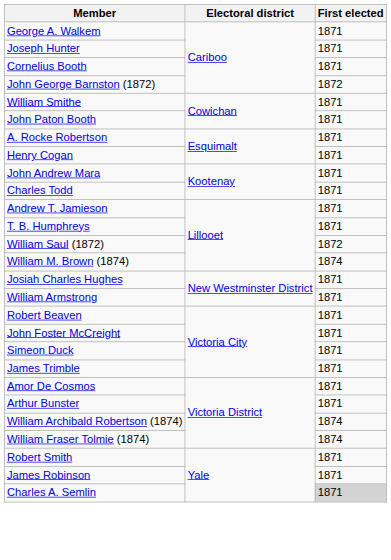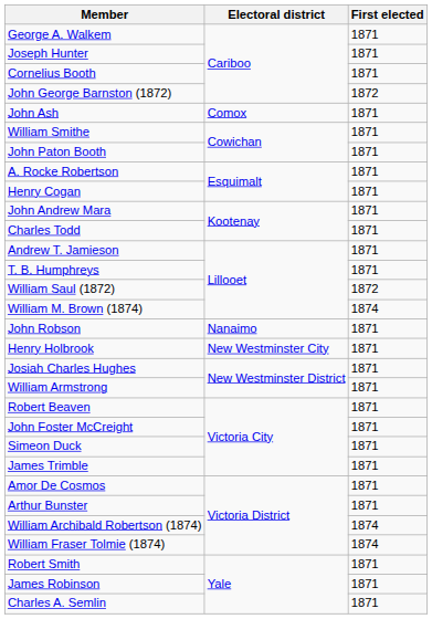 <table class="wikitable sortable">
 <tr>
 <th>Member</th>
 <th>Electoral district</th>
 <th>First elected</th>
 </tr>
 <tr>
 <td><a href='#'>George A. Walkem</a></td>
 <td rowspan=4><a href='#'>Cariboo</a></td>
 <td>1871</td>
 </tr>
 <tr>
 <td><a href='#'>Joseph Hunter</a></td>
 <td>1871</td>
 </tr>
 <tr>
 <td><a href='#'>Cornelius Booth</a></td>
 <td>1871</td>
 </tr>
 <tr>
 <td><a href='#'>John George Barnston</a> (1872)</td>
 <td>1872</td>
+</tr>
+<tr>
+<td><a href='#'>John Ash</a></td>
+<td><a href='#'>Comox</a></td>
+<td>1871</td>
 </tr>
 <tr>
 <td><a href='#'>William Smithe</a></td>
 <td rowspan=2><a href='#'>Cowichan</a></td>
 <td>1871</td>
 </tr>
 <tr>
 <td><a href='#'>John Paton Booth</a></td>
 <td>1871</td>
 </tr>
 <tr>
 <td><a href='#'>A. Rocke Robertson</a></td>
 <td rowspan=2><a href='#'>Esquimalt</a></td>
 <td>1871</td>
 </tr>
 <tr>
 <td><a href='#'>Henry Cogan</a></td>
 <td>1871</td>
 </tr>
 <tr>
 <td><a href='#'>John Andrew Mara</a></td>
 <td rowspan=2><a href='#'>Kootenay</a></td>
 <td>1871</td>
 </tr>
 <tr>
 <td><a href='#'>Charles Todd</a></td>
 <td>1871</td>
 </tr>
 <tr>
 <td><a href='#'>Andrew T. Jamieson</a></td>
 <td rowspan=4><a href='#'>Lillooet</a></td>
 <td>1871</td>
 </tr>
 <tr>
 <td><a href='#'>T. B. Humphreys</a></td>
 <td>1871</td>
 </tr>
 <tr>
 <td><a href='#'>William Saul</a> (1872)</td>
 <td>1872</td>
 </tr>
 <tr>
 <td><a href='#'>William M. Brown</a> (1874)</td>
 <td>1874</td>
+</tr>
+<tr>
+<td><a href='#'>John Robson</a></td>
+<td><a href='#'>Nanaimo</a></td>
+<td>1871</td>
+</tr>
+<tr>
+<td><a href='#'>Henry Holbrook</a></td>
+<td><a href='#'>New Westminster City</a></td>
+<td>1871</td>
 </tr>
 <tr>
 <td><a href='#'>Josiah Charles Hughes</a></td>
 <td rowspan=2><a href='#'>New Westminster District</a></td>
 <td>1871</td>
 </tr>
 <tr>
 <td><a href='#'>William Armstrong</a></td>
 <td>1871</td>
 </tr>
 <tr>
 <td><a href='#'>Robert Beaven</a></td>
 <td rowspan=4><a href='#'>Victoria City</a></td>
 <td>1871</td>
 </tr>
 <tr>
 <td><a href='#'>John Foster McCreight</a></td>
 <td>1871</td>
 </tr>
 <tr>
 <td><a href='#'>Simeon Duck</a></td>
 <td>1871</td>
 </tr>
 <tr>
 <td><a href='#'>James Trimble</a></td>
 <td>1871</td>
 </tr>
 <tr>
 <td><a href='#'>Amor De Cosmos</a></td>
 <td rowspan=4><a href='#'>Victoria District</a></td>
 <td>1871</td>
 </tr>
 <tr>
 <td><a href='#'>Arthur Bunster</a></td>
 <td>1871</td>
 </tr>
 <tr>
 <td><a href='#'>William Archibald Robertson</a> (1874)</td>
 <td>1874</td>
 </tr>
 <tr>
 <td><a href='#'>William Fraser Tolmie</a> (1874)</td>
 <td>1874</td>
 </tr>
 <tr>
 <td><a href='#'>Robert Smith</a></td>
 <td rowspan=3><a href='#'>Yale</a></td>
 <td>1871</td>
 </tr>
 <tr>
 <td><a href='#'>James Robinson</a></td>
 <td>1871</td>
 </tr>
 <tr>
 <td><a href='#'>Charles A. Semlin</a></td>
-<td style="background: lightgrey;">1871</td>
+<td>1871</td>
 </tr>
 </table>
